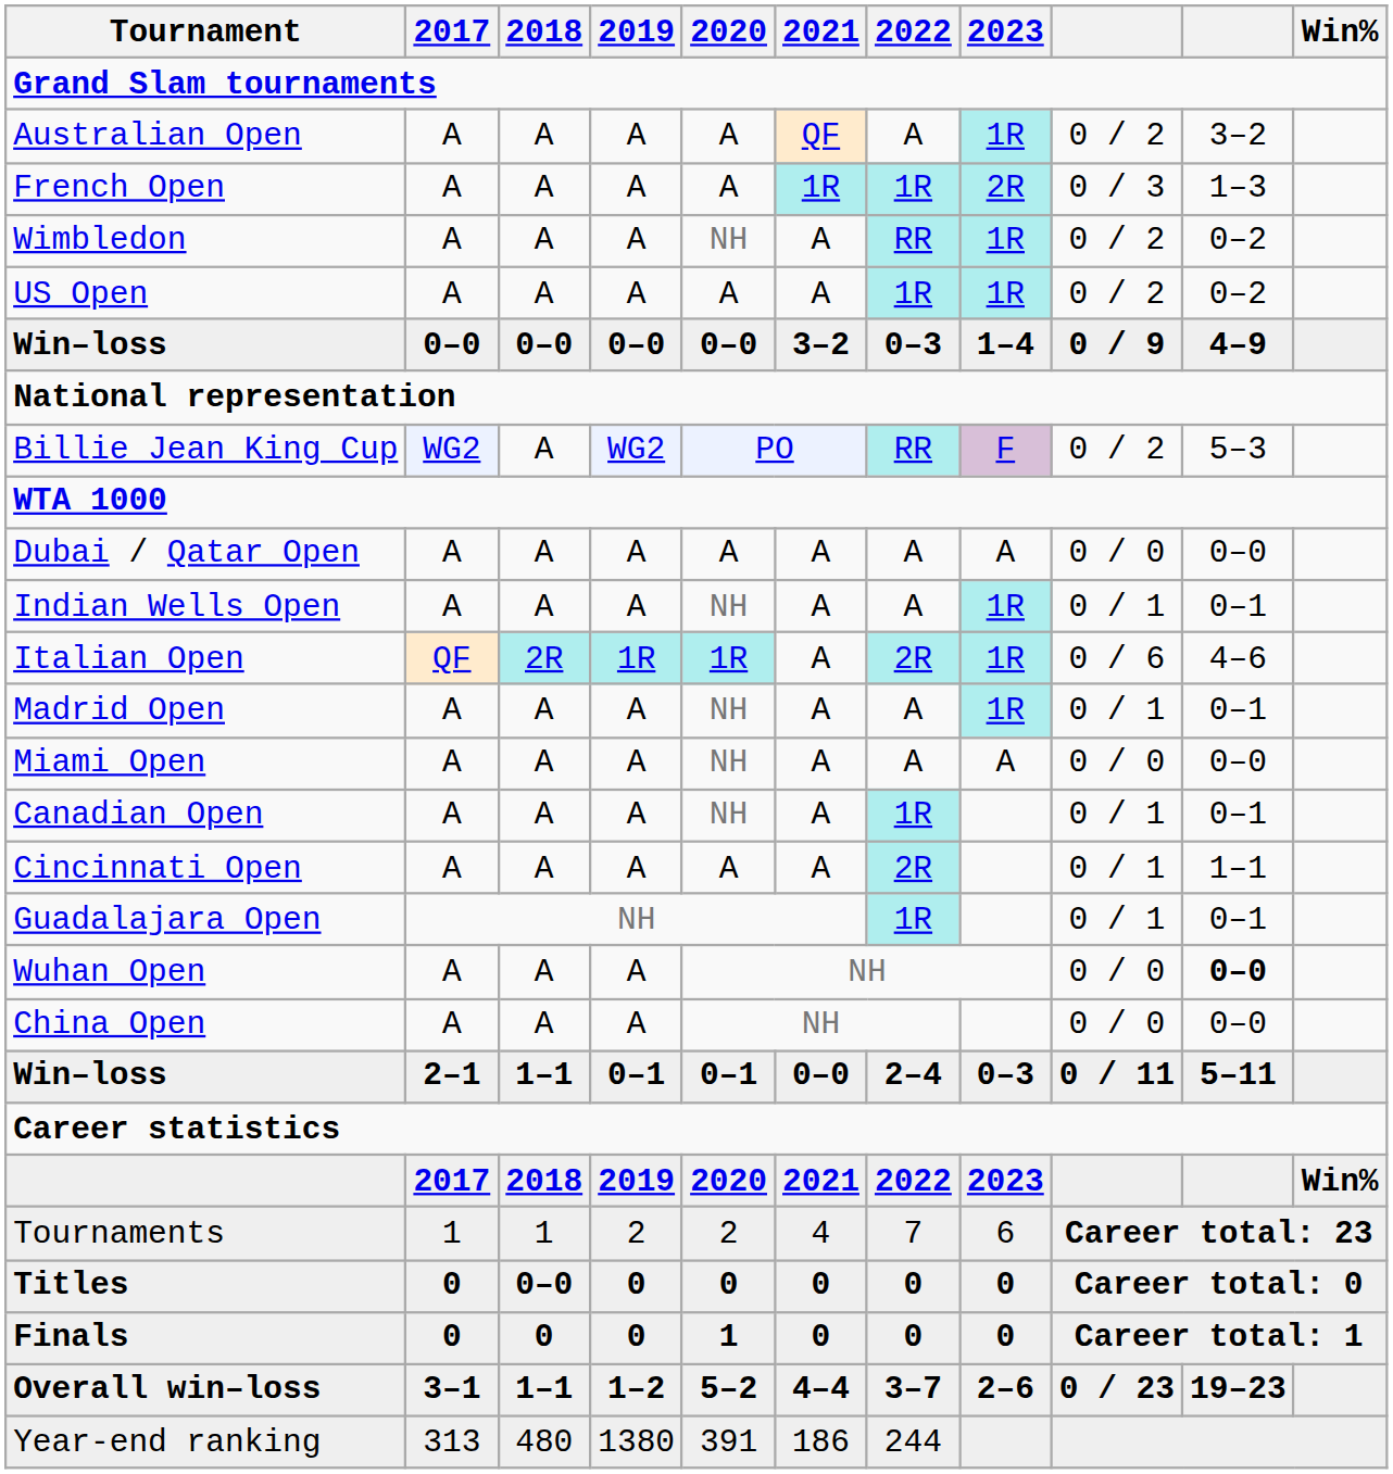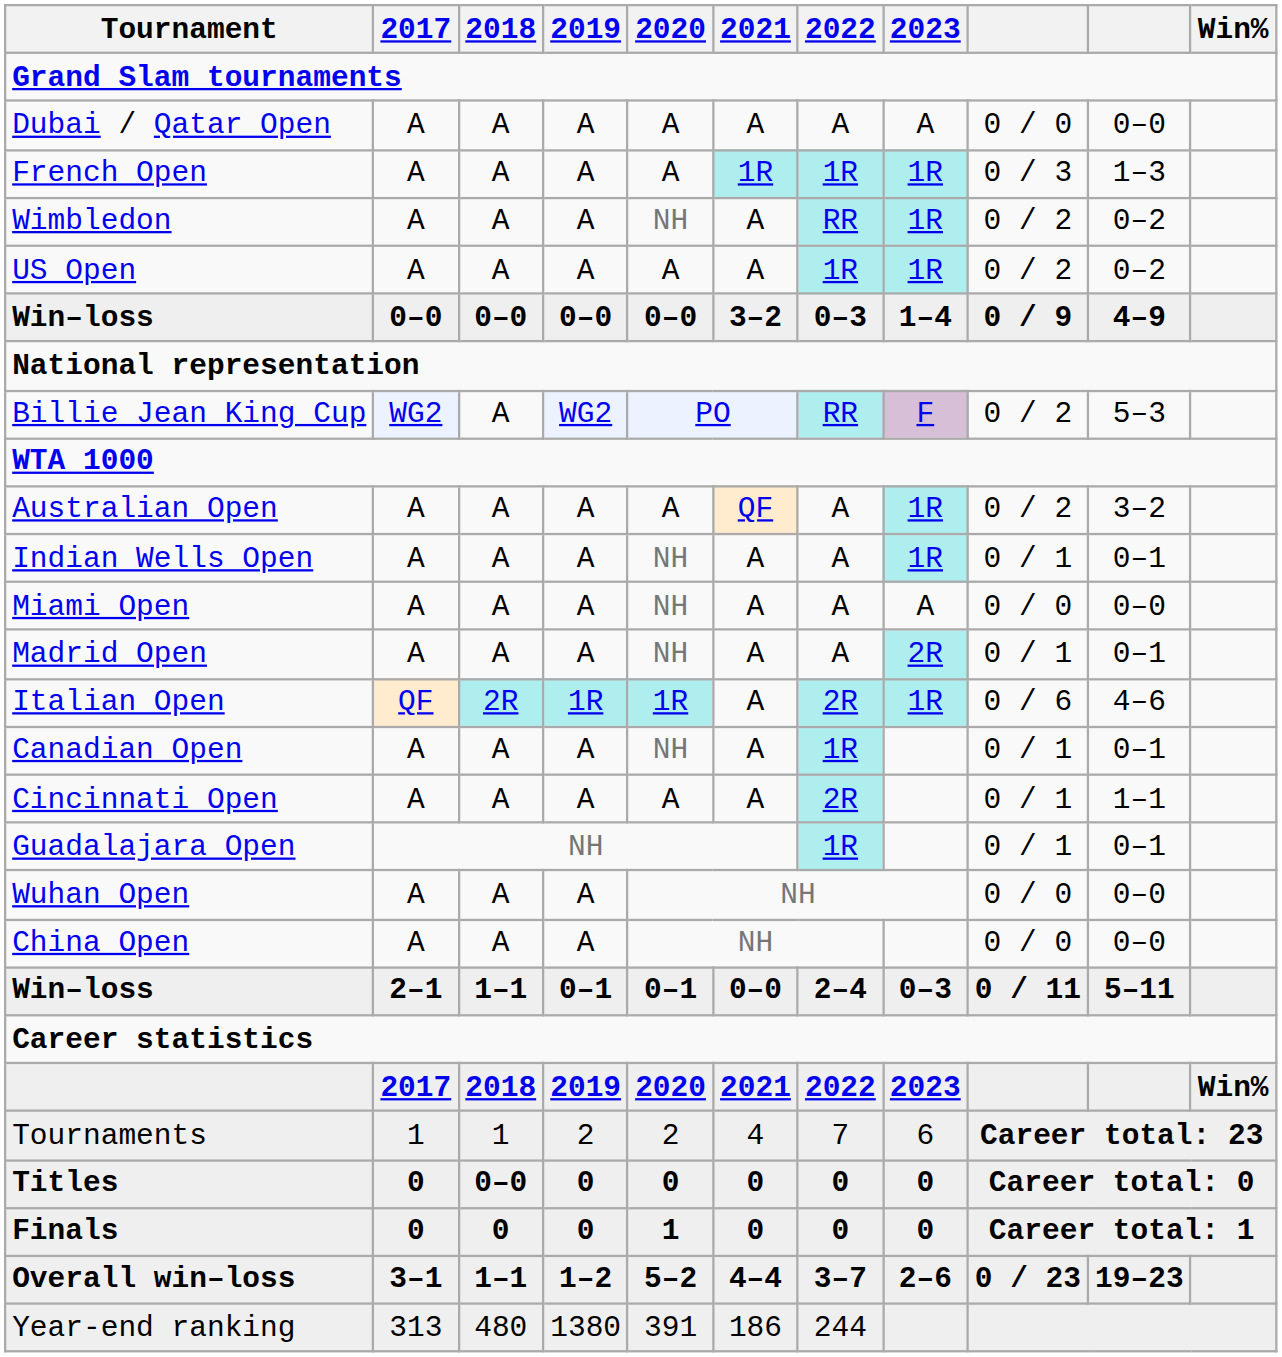 <table class="wikitable" style="text-align:center">
 <tr>
 <th>Tournament</th>
 <th><a href='#'>2017</a></th>
 <th><a href='#'>2018</a></th>
 <th><a href='#'>2019</a></th>
 <th><a href='#'>2020</a></th>
 <th><a href='#'>2021</a></th>
 <th><a href='#'>2022</a></th>
 <th><a href='#'>2023</a></th>
 <th></th>
 <th></th>
 <th>Win%</th>
 </tr>
 <tr>
 <td colspan="11" align="left"><strong><a href='#'>Grand Slam tournaments</a></strong></td>
 </tr>
 <tr>
-<td align="left"><a href='#'>Australian Open</a></td>
+<td align="left"><a href='#'>Dubai</a> / <a href='#'>Qatar Open</a></td>
 <td>A</td>
 <td>A</td>
 <td>A</td>
 <td>A</td>
-<td bgcolor="ffebcd"><a href='#'>QF</a></td>
 <td>A</td>
-<td bgcolor="afeeee"><a href='#'>1R</a></td>
-<td>0 / 2</td>
-<td>3–2</td>
+<td>A</td>
+<td>A</td>
+<td>0 / 0</td>
+<td>0–0</td>
 <td></td>
 </tr>
 <tr>
 <td align="left"><a href='#'>French Open</a></td>
 <td>A</td>
 <td>A</td>
 <td>A</td>
 <td>A</td>
 <td bgcolor=afeeee><a href='#'>1R</a></td>
 <td bgcolor=afeeee><a href='#'>1R</a></td>
-<td bgcolor=afeeee><a href='#'>2R</a></td>
+<td bgcolor=afeeee><a href='#'>1R</a></td>
 <td>0 / 3</td>
 <td>1–3</td>
 <td></td>
 </tr>
 <tr>
 <td align="left"><a href='#'>Wimbledon</a></td>
 <td>A</td>
 <td>A</td>
 <td>A</td>
 <td style="color:#767676">NH</td>
 <td>A</td>
 <td bgcolor=afeeee><a href='#'>RR</a></td>
 <td bgcolor=afeeee><a href='#'>1R</a></td>
 <td>0 / 2</td>
 <td>0–2</td>
 <td></td>
 </tr>
 <tr>
 <td align="left"><a href='#'>US Open</a></td>
 <td>A</td>
 <td>A</td>
 <td>A</td>
 <td>A</td>
 <td>A</td>
 <td style=background:#afeeee><a href='#'>1R</a></td>
 <td style=background:#afeeee><a href='#'>1R</a></td>
 <td>0 / 2</td>
 <td>0–2</td>
 <td></td>
 </tr>
 <tr style="background:#efefef;font-weight:bold">
 <td align="left">Win–loss</td>
 <td>0–0</td>
 <td>0–0</td>
 <td>0–0</td>
 <td>0–0</td>
 <td>3–2</td>
 <td>0–3</td>
 <td>1–4</td>
 <td>0 / 9</td>
 <td>4–9</td>
 <td></td>
 </tr>
 <tr>
 <td align=left colspan="11"><strong>National representation</strong></td>
 </tr>
 <tr>
 <td align=left><a href='#'>Billie Jean King Cup</a></td>
 <td bgcolor=ecf2ff><a href='#'>WG2</a></td>
 <td>A</td>
 <td bgcolor=ecf2ff><a href='#'>WG2</a></td>
 <td colspan="2" bgcolor=ecf2ff><a href='#'>PO</a></td>
 <td bgcolor=afeeee><a href='#'>RR</a></td>
 <td style=background:thistle><a href='#'>F</a></td>
 <td>0 / 2</td>
 <td>5–3</td>
 <td></td>
 </tr>
 <tr>
 <td colspan="11" align="left"><strong><a href='#'>WTA 1000</a></strong></td>
 </tr>
 <tr>
-<td align="left"><a href='#'>Dubai</a> / <a href='#'>Qatar Open</a></td>
+<td align="left"><a href='#'>Australian Open</a></td>
 <td>A</td>
 <td>A</td>
 <td>A</td>
 <td>A</td>
+<td bgcolor="ffebcd"><a href='#'>QF</a></td>
 <td>A</td>
-<td>A</td>
-<td>A</td>
-<td>0 / 0</td>
-<td>0–0</td>
+<td bgcolor="afeeee"><a href='#'>1R</a></td>
+<td>0 / 2</td>
+<td>3–2</td>
 <td></td>
 </tr>
 <tr>
 <td align=left><a href='#'>Indian Wells Open</a></td>
-<td>A</td>
-<td>A</td>
-<td>A</td>
-<td style=color:#767676>NH</td>
-<td>A</td>
-<td>A</td>
-<td bgcolor=afeeee><a href='#'>1R</a></td>
-<td>0 / 1</td>
-<td>0–1</td>
-<td></td>
-</tr>
-<tr>
-<td align="left"><a href='#'>Italian Open</a></td>
-<td bgcolor="ffebcd"><a href='#'>QF</a></td>
-<td bgcolor="afeeee"><a href='#'>2R</a></td>
-<td bgcolor="afeeee"><a href='#'>1R</a></td>
-<td bgcolor="afeeee"><a href='#'>1R</a></td>
-<td>A</td>
-<td bgcolor="afeeee"><a href='#'>2R</a></td>
-<td bgcolor="afeeee"><a href='#'>1R</a></td>
-<td>0 / 6</td>
-<td>4–6</td>
-<td></td>
-</tr>
-<tr>
-<td align=left><a href='#'>Madrid Open</a></td>
 <td>A</td>
 <td>A</td>
 <td>A</td>
 <td style=color:#767676>NH</td>
 <td>A</td>
 <td>A</td>
 <td bgcolor=afeeee><a href='#'>1R</a></td>
 <td>0 / 1</td>
 <td>0–1</td>
 <td></td>
 </tr>
 <tr>
 <td align="left"><a href='#'>Miami Open</a></td>
 <td>A</td>
 <td>A</td>
 <td>A</td>
 <td style=color:#767676>NH</td>
 <td>A</td>
 <td>A</td>
 <td>A</td>
 <td>0 / 0</td>
 <td>0–0</td>
+<td></td>
+</tr>
+<tr>
+<td align=left><a href='#'>Madrid Open</a></td>
+<td>A</td>
+<td>A</td>
+<td>A</td>
+<td style=color:#767676>NH</td>
+<td>A</td>
+<td>A</td>
+<td bgcolor=afeeee><a href='#'>2R</a></td>
+<td>0 / 1</td>
+<td>0–1</td>
+<td></td>
+</tr>
+<tr>
+<td align="left"><a href='#'>Italian Open</a></td>
+<td bgcolor="ffebcd"><a href='#'>QF</a></td>
+<td bgcolor="afeeee"><a href='#'>2R</a></td>
+<td bgcolor="afeeee"><a href='#'>1R</a></td>
+<td bgcolor="afeeee"><a href='#'>1R</a></td>
+<td>A</td>
+<td bgcolor="afeeee"><a href='#'>2R</a></td>
+<td bgcolor="afeeee"><a href='#'>1R</a></td>
+<td>0 / 6</td>
+<td>4–6</td>
 <td></td>
 </tr>
 <tr>
 <td align=left><a href='#'>Canadian Open</a></td>
 <td>A</td>
 <td>A</td>
 <td>A</td>
 <td style=color:#767676>NH</td>
 <td>A</td>
 <td bgcolor=afeeee><a href='#'>1R</a></td>
 <td></td>
 <td>0 / 1</td>
 <td>0–1</td>
 <td></td>
 </tr>
 <tr>
 <td align=left><a href='#'>Cincinnati Open</a></td>
 <td>A</td>
 <td>A</td>
 <td>A</td>
 <td>A</td>
 <td>A</td>
 <td bgcolor=afeeee><a href='#'>2R</a></td>
 <td></td>
 <td>0 / 1</td>
 <td>1–1</td>
 <td></td>
 </tr>
 <tr>
 <td align=left><a href='#'>Guadalajara Open</a></td>
 <td colspan="5" style=color:#767676>NH</td>
 <td bgcolor=afeeee><a href='#'>1R</a></td>
 <td></td>
 <td>0 / 1</td>
 <td>0–1</td>
 <td></td>
 </tr>
 <tr>
 <td align=left><a href='#'>Wuhan Open</a></td>
 <td>A</td>
 <td>A</td>
 <td>A</td>
 <td colspan=4 style=color:#767676>NH</td>
 <td>0 / 0</td>
-<td><strong>0–0</strong></td>
+<td>0–0</td>
 <td></td>
 </tr>
 <tr>
 <td align=left><a href='#'>China Open</a></td>
 <td>A</td>
 <td>A</td>
 <td>A</td>
 <td colspan=3 style=color:#767676>NH</td>
 <td></td>
 <td>0 / 0</td>
 <td>0–0</td>
 <td></td>
 </tr>
 <tr style=background:#efefef;font-weight:bold>
 <td align=left>Win–loss</td>
 <td>2–1</td>
 <td>1–1</td>
 <td>0–1</td>
 <td>0–1</td>
 <td>0–0</td>
 <td>2–4</td>
 <td>0–3</td>
 <td>0 / 11</td>
 <td>5–11</td>
 <td></td>
 </tr>
 <tr>
 <td colspan="11" align="left"><strong>Career statistics</strong></td>
 </tr>
 <tr style=background:#efefef;font-weight:bold>
 <td></td>
 <td><a href='#'>2017</a></td>
 <td><a href='#'>2018</a></td>
 <td><a href='#'>2019</a></td>
 <td><a href='#'>2020</a></td>
 <td><a href='#'>2021</a></td>
 <td><a href='#'>2022</a></td>
 <td><a href='#'>2023</a></td>
 <td></td>
 <td></td>
 <td>Win%</td>
 </tr>
 <tr bgcolor="efefef">
 <td align="left">Tournaments</td>
 <td>1</td>
 <td>1</td>
 <td>2</td>
 <td>2</td>
 <td>4</td>
 <td>7</td>
 <td>6</td>
 <td colspan="3"><strong>Career total: 23</strong></td>
 </tr>
 <tr style=background:#efefef;font-weight:bold>
 <td align=left>Titles</td>
 <td>0</td>
 <td>0–0</td>
 <td>0</td>
 <td>0</td>
 <td>0</td>
 <td>0</td>
 <td>0</td>
 <td colspan="3">Career total: 0</td>
 </tr>
 <tr style=background:#efefef;font-weight:bold>
 <td align=left>Finals</td>
 <td>0</td>
 <td>0</td>
 <td>0</td>
 <td>1</td>
 <td>0</td>
 <td>0</td>
 <td>0</td>
 <td colspan="3">Career total: 1</td>
 </tr>
 <tr style=background:#efefef;font-weight:bold>
 <td align=left>Overall win–loss</td>
 <td>3–1</td>
 <td>1–1</td>
 <td>1–2</td>
 <td>5–2</td>
 <td>4–4</td>
 <td>3–7</td>
 <td>2–6</td>
 <td>0 / 23</td>
 <td>19–23</td>
 <td></td>
 </tr>
 <tr bgcolor=efefef>
 <td align=left>Year-end ranking</td>
 <td>313</td>
 <td>480</td>
 <td>1380</td>
 <td>391</td>
 <td>186</td>
 <td>244</td>
 <td></td>
 <td colspan="3"></td>
 </tr>
 </table>
